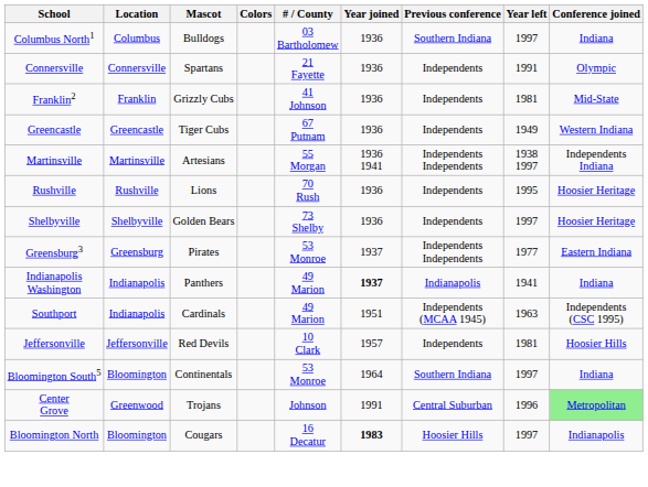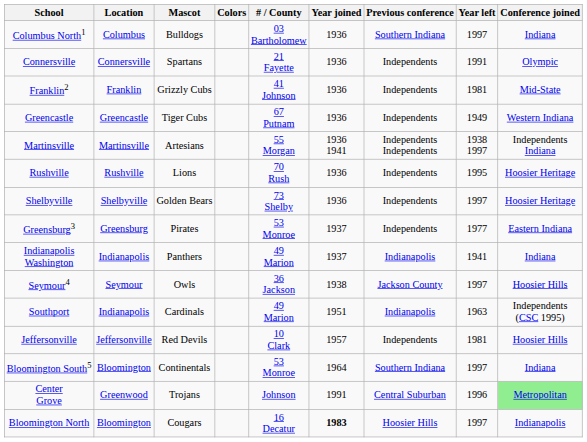 <table class="wikitable" style="text-align:center;">
 <tr>
 <th>School</th>
 <th>Location</th>
 <th>Mascot</th>
 <th>Colors</th>
 <th># / County</th>
 <th>Year joined</th>
 <th>Previous conference</th>
 <th>Year left</th>
 <th>Conference joined</th>
 </tr>
 <tr>
 <td><a href='#'>Columbus North</a><sup>1</sup></td>
 <td><a href='#'>Columbus</a></td>
 <td>Bulldogs</td>
 <td> </td>
 <td><a href='#'>03 <br> Bartholomew</a></td>
 <td>1936</td>
 <td><a href='#'>Southern Indiana</a></td>
 <td>1997</td>
 <td><a href='#'>Indiana</a></td>
 </tr>
 <tr>
 <td><a href='#'>Connersville</a></td>
 <td><a href='#'>Connersville</a></td>
 <td>Spartans</td>
 <td> </td>
 <td><a href='#'>21 <br> Fayette</a></td>
 <td>1936</td>
 <td>Independents</td>
 <td>1991</td>
 <td><a href='#'>Olympic</a></td>
 </tr>
 <tr>
 <td><a href='#'>Franklin</a><sup>2</sup></td>
 <td><a href='#'>Franklin</a></td>
 <td>Grizzly Cubs</td>
 <td> </td>
 <td><a href='#'>41 <br> Johnson</a></td>
 <td>1936</td>
 <td>Independents</td>
 <td>1981</td>
 <td><a href='#'>Mid-State</a></td>
 </tr>
 <tr>
 <td><a href='#'>Greencastle</a></td>
 <td><a href='#'>Greencastle</a></td>
 <td>Tiger Cubs</td>
 <td> </td>
 <td><a href='#'>67 <br> Putnam</a></td>
 <td>1936</td>
 <td>Independents</td>
 <td>1949</td>
 <td><a href='#'>Western Indiana</a></td>
 </tr>
 <tr>
 <td><a href='#'>Martinsville</a></td>
 <td><a href='#'>Martinsville</a></td>
 <td>Artesians</td>
 <td>  </td>
 <td><a href='#'>55 <br> Morgan</a></td>
 <td>1936<br>1941</td>
 <td>Independents<br>Independents</td>
 <td>1938<br>1997</td>
 <td>Independents<br><a href='#'>Indiana</a></td>
 </tr>
 <tr>
 <td><a href='#'>Rushville</a></td>
 <td><a href='#'>Rushville</a></td>
 <td>Lions</td>
 <td>  </td>
 <td><a href='#'>70 <br> Rush</a></td>
 <td>1936</td>
 <td>Independents</td>
 <td>1995</td>
 <td><a href='#'>Hoosier Heritage</a></td>
 </tr>
 <tr>
 <td><a href='#'>Shelbyville</a></td>
 <td><a href='#'>Shelbyville</a></td>
 <td>Golden Bears</td>
 <td>  </td>
 <td><a href='#'>73 <br> Shelby</a></td>
 <td>1936</td>
 <td>Independents</td>
 <td>1997</td>
 <td><a href='#'>Hoosier Heritage</a></td>
 </tr>
 <tr>
 <td><a href='#'>Greensburg</a><sup>3</sup></td>
 <td><a href='#'>Greensburg</a></td>
 <td>Pirates</td>
 <td> </td>
 <td><a href='#'>53 <br> Monroe</a></td>
 <td>1937</td>
-<td>Independents<br>Independents</td>
+<td>Independents</td>
 <td>1977</td>
 <td><a href='#'>Eastern Indiana</a></td>
 </tr>
 <tr>
 <td><a href='#'>Indianapolis<br> Washington</a></td>
 <td><a href='#'>Indianapolis</a></td>
 <td>Panthers</td>
 <td> </td>
 <td><a href='#'>49<br>Marion</a></td>
-<td><strong>1937</strong></td>
+<td>1937</td>
 <td><a href='#'>Indianapolis</a></td>
 <td>1941</td>
 <td><a href='#'>Indiana</a></td>
+</tr>
+<tr>
+<td><a href='#'>Seymour</a><sup>4</sup></td>
+<td><a href='#'>Seymour</a></td>
+<td>Owls</td>
+<td> </td>
+<td><a href='#'>36 <br> Jackson</a></td>
+<td>1938</td>
+<td><a href='#'>Jackson County</a></td>
+<td>1997</td>
+<td><a href='#'>Hoosier Hills</a></td>
 </tr>
 <tr>
 <td><a href='#'>Southport</a></td>
 <td><a href='#'>Indianapolis</a></td>
 <td>Cardinals</td>
 <td> </td>
 <td><a href='#'>49 <br> Marion</a></td>
 <td>1951</td>
-<td>Independents<br>(<a href='#'>MCAA</a> 1945)</td>
+<td><a href='#'>Indianapolis</a></td>
 <td>1963</td>
 <td>Independents<br>(<a href='#'>CSC</a> 1995)</td>
 </tr>
 <tr>
 <td><a href='#'>Jeffersonville</a></td>
 <td><a href='#'>Jeffersonville</a></td>
 <td>Red Devils</td>
 <td> </td>
 <td><a href='#'>10 <br> Clark</a></td>
 <td>1957</td>
 <td>Independents</td>
 <td>1981</td>
 <td><a href='#'>Hoosier Hills</a></td>
 </tr>
 <tr>
 <td><a href='#'>Bloomington South</a><sup>5</sup></td>
 <td><a href='#'>Bloomington</a></td>
 <td>Continentals</td>
 <td>  </td>
 <td><a href='#'>53 <br> Monroe</a></td>
 <td>1964</td>
 <td><a href='#'>Southern Indiana</a></td>
 <td>1997</td>
 <td><a href='#'>Indiana</a></td>
 </tr>
 <tr>
 <td><a href='#'>Center <br> Grove</a></td>
 <td><a href='#'>Greenwood</a></td>
 <td>Trojans</td>
 <td> </td>
 <td><a href='#'>Johnson</a></td>
 <td>1991</td>
 <td><a href='#'>Central Suburban</a></td>
 <td>1996</td>
 <td style="background: lightgreen;"><a href='#'>Metropolitan</a></td>
 </tr>
 <tr>
 <td><a href='#'>Bloomington North</a></td>
 <td><a href='#'>Bloomington</a></td>
 <td>Cougars</td>
 <td>  </td>
 <td><a href='#'>16 <br> Decatur</a></td>
 <td><strong>1983</strong></td>
 <td><a href='#'>Hoosier Hills</a></td>
 <td>1997</td>
 <td><a href='#'>Indianapolis</a></td>
 </tr>
 </table>
